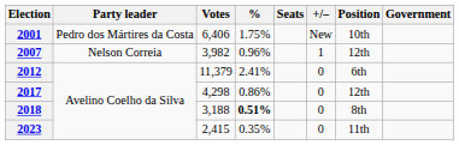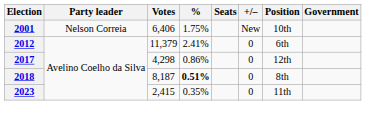 <table class=wikitable style=text-align:center>
 <tr>
 <th><strong>Election</strong></th>
 <th>Party leader</th>
 <th><strong>Votes</strong></th>
 <th><strong>%</strong></th>
 <th><strong>Seats</strong></th>
 <th><strong>+/–</strong></th>
 <th><strong>Position</strong></th>
 <th><strong>Government</strong></th>
 </tr>
 <tr>
 <th><a href='#'>2001</a></th>
-<td>Pedro dos Mártires da Costa</td>
+<td>Nelson Correia</td>
 <td>6,406</td>
 <td>1.75%</td>
 <td></td>
 <td>New</td>
 <td> 10th</td>
-<td></td>
-</tr>
-<tr>
-<th><a href='#'>2007</a></th>
-<td>Nelson Correia</td>
-<td>3,982</td>
-<td>0.96%</td>
-<td></td>
-<td> 1</td>
-<td> 12th</td>
 <td></td>
 </tr>
 <tr>
 <th><a href='#'>2012</a></th>
 <td rowspan=4>Avelino Coelho da Silva</td>
 <td>11,379</td>
 <td>2.41%</td>
 <td></td>
 <td> 0</td>
 <td> 6th</td>
 <td></td>
 </tr>
 <tr>
 <th><a href='#'>2017</a></th>
 <td>4,298</td>
 <td>0.86%</td>
 <td></td>
 <td> 0</td>
 <td> 12th</td>
 <td></td>
 </tr>
 <tr>
 <th><a href='#'>2018</a></th>
-<td>3,188</td>
+<td>8,187</td>
 <td><strong>0.51%</strong></td>
 <td></td>
 <td> 0</td>
 <td> 8th</td>
 <td></td>
 </tr>
 <tr>
 <th><a href='#'>2023</a></th>
 <td>2,415</td>
 <td>0.35%</td>
 <td></td>
 <td> 0</td>
 <td> 11th</td>
 <td></td>
 </tr>
 </table>
